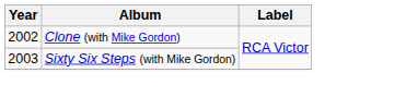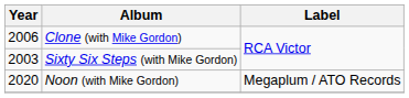 <table class="wikitable">
 <tr>
 <th>Year</th>
 <th>Album</th>
 <th>Label</th>
 </tr>
 <tr>
-<td>2002</td>
+<td>2006</td>
 <td><em><a href='#'>Clone</a></em> <small>(with <a href='#'>Mike Gordon</a>)</small></td>
 <td rowspan=2><a href='#'>RCA Victor</a></td>
 </tr>
 <tr>
 <td>2003</td>
 <td><em><a href='#'>Sixty Six Steps</a></em> <small>(with Mike Gordon)</small></td>
 </tr>
 <tr>
+<td>2020</td>
+<td><em>Noon</em> <small>(with Mike Gordon)</small></td>
+<td>Megaplum / ATO Records</td>
+</tr>
+<tr>
 </tr>
 </table>
